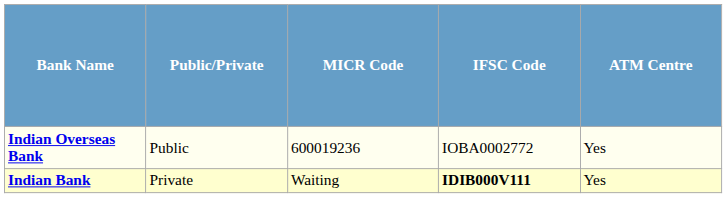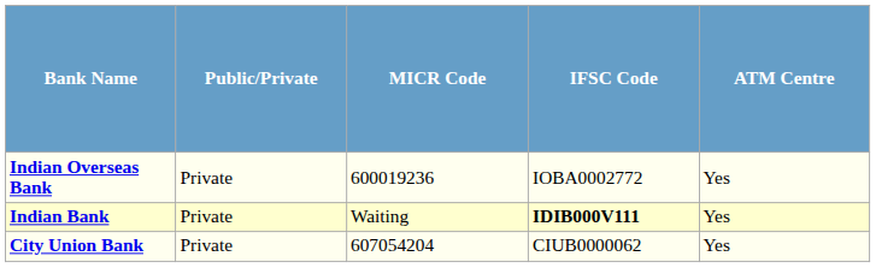 <table class="wikitable" "text-align:center;font-size:100%;"|>
 <tr style="color:white;">
 <th style="background:#659ec7; color:#fff; width:140px;">Bank Name</th>
 <th ! style="background:#659ec7; color:#fff; height:120px; width:140px;">Public/Private</th>
 <th ! style="background:#659ec7; color:#fff; width:150px;">MICR Code</th>
 <th ! style="background:#659ec7; color:#fff; width:140px;">IFSC Code</th>
 <th ! style="background:#659ec7; color:#fff; width:140px;">ATM Centre</th>
 </tr>
 <tr style="color:#000; background:#ffffef;">
 <td ! !><strong><a href='#'>Indian Overseas Bank</a></strong></td>
-<td ! !>Public</td>
+<td ! !>Private</td>
 <td ! !>600019236</td>
 <td ! !>IOBA0002772 </td>
 <td ! !>Yes</td>
 </tr>
 <tr style="color:#000; background:#ffffcf;">
 <td ! !><strong><a href='#'>Indian Bank</a></strong></td>
 <td ! !>Private</td>
 <td ! !>Waiting</td>
 <td ! !><strong>IDIB000V111</strong></td>
 <td ! !>Yes</td>
 </tr>
+<tr style="color:#000; background:#ffffef;">
+<td ! !><strong><a href='#'>City Union Bank</a></strong></td>
+<td ! !>Private</td>
+<td ! !>607054204</td>
+<td ! !>CIUB0000062</td>
+<td ! !>Yes</td>
+</tr>
 </table>
